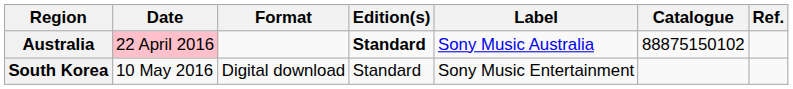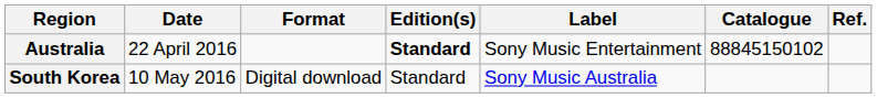 <table class="wikitable plainrowheaders">
 <tr>
 <th scope="col">Region</th>
 <th scope="col">Date</th>
 <th scope="col">Format</th>
 <th scope="col">Edition(s)</th>
 <th scope="col">Label</th>
 <th scope="col">Catalogue</th>
 <th scope="col">Ref.</th>
 </tr>
 <tr>
 <th scope="row">Australia</th>
-<td style="background: pink;">22 April 2016</td>
+<td>22 April 2016</td>
 <td></td>
 <td><strong>Standard</strong></td>
-<td><a href='#'>Sony Music Australia</a></td>
-<td>88875150102</td>
+<td>Sony Music Entertainment</td>
+<td>88845150102</td>
 <td style="text-align:center;"></td>
 </tr>
 <tr>
 <th scope="row">South Korea</th>
 <td>10 May 2016</td>
 <td>Digital download</td>
 <td>Standard</td>
-<td>Sony Music Entertainment</td>
+<td><a href='#'>Sony Music Australia</a></td>
 <td></td>
 <td style="text-align:center;"></td>
 </tr>
 </table>
